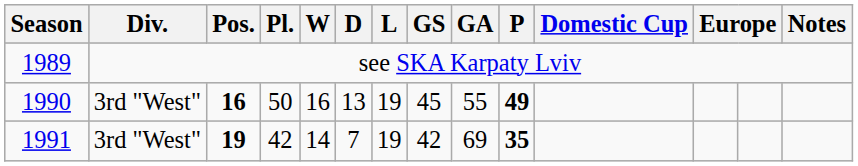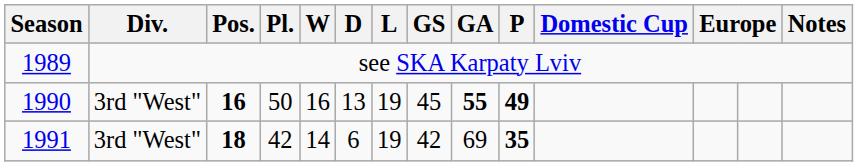 <table class="wikitable">
 <tr>
 <th>Season</th>
 <th>Div.</th>
 <th>Pos.</th>
 <th>Pl.</th>
 <th>W</th>
 <th>D</th>
 <th>L</th>
 <th>GS</th>
 <th>GA</th>
 <th>P</th>
 <th><a href='#'>Domestic Cup</a></th>
 <th colspan=2>Europe</th>
 <th>Notes</th>
 </tr>
 <tr>
 <td align=center><a href='#'>1989</a></td>
 <td align=center colspan="13">see <a href='#'>SKA Karpaty Lviv</a></td>
 </tr>
 <tr>
 <td align=center><a href='#'>1990</a></td>
 <td align=center>3rd "West"</td>
 <td align=center><strong>16</strong></td>
 <td align=center>50</td>
 <td align=center>16</td>
 <td align=center>13</td>
 <td align=center>19</td>
 <td align=center>45</td>
-<td align=center>55</td>
+<td align=center><strong>55</strong></td>
 <td align=center><strong>49</strong></td>
 <td align=center></td>
 <td align=center></td>
 <td align=center></td>
 <td align=center></td>
 </tr>
 <tr>
 <td align=center><a href='#'>1991</a></td>
 <td align=center>3rd "West"</td>
-<td align=center><strong>19</strong></td>
+<td align=center><strong>18</strong></td>
 <td align=center>42</td>
 <td align=center>14</td>
-<td align=center>7</td>
+<td align=center>6</td>
 <td align=center>19</td>
 <td align=center>42</td>
 <td align=center>69</td>
 <td align=center><strong>35</strong></td>
 <td align=center></td>
 <td align=center></td>
 <td align=center></td>
 <td align=center></td>
 </tr>
 </table>
